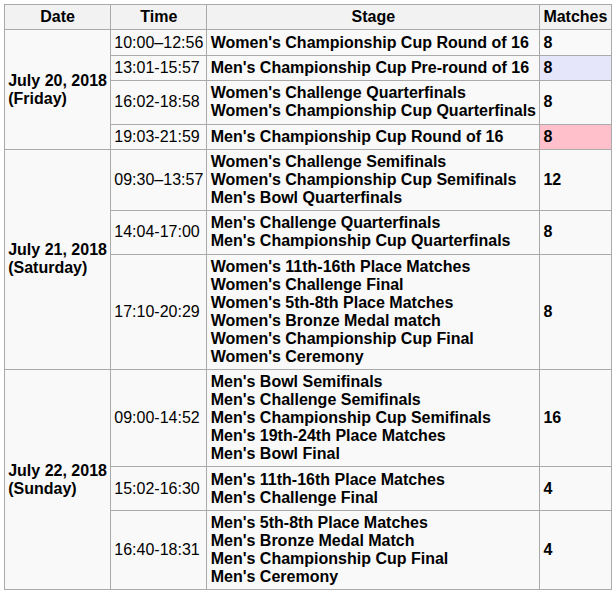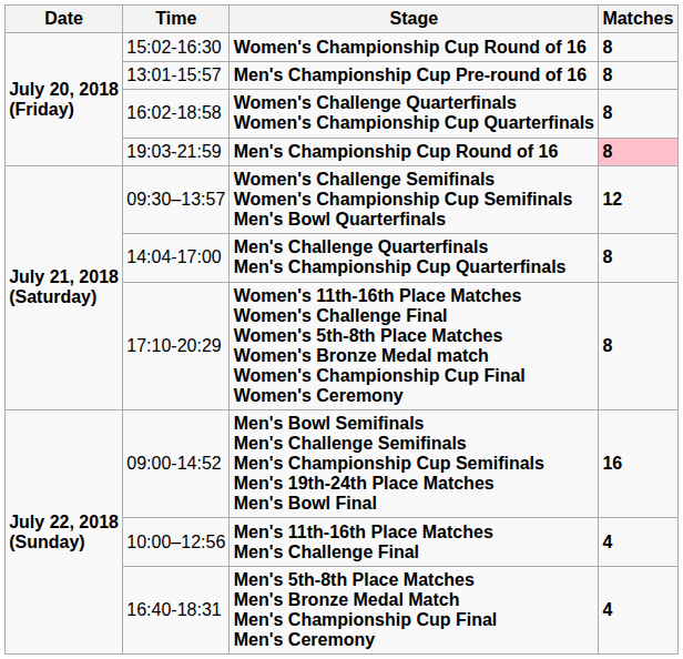 <table class=wikitable>
 <tr>
 <th>Date</th>
 <th>Time</th>
 <th>Stage</th>
 <th>Matches</th>
 </tr>
 <tr>
 <td rowspan="4"><strong>July 20, 2018</strong><br><strong>(Friday)</strong></td>
-<td>10:00–12:56</td>
+<td rowspan="1">15:02-16:30</td>
 <td><strong>Women's Championship Cup Round of 16</strong></td>
 <td><strong>8</strong></td>
 </tr>
 <tr>
 <td rowspan="1">13:01-15:57</td>
 <td><strong>Men's Championship Cup Pre-round of 16</strong></td>
-<td style="background: lavender;"><strong>8</strong></td>
+<td><strong>8</strong></td>
 </tr>
 <tr>
 <td rowspan="1">16:02-18:58</td>
 <td><strong>Women's Challenge Quarterfinals</strong><br><strong>Women's Championship Cup Quarterfinals</strong></td>
 <td><strong>8</strong></td>
 </tr>
 <tr>
 <td rowspan="1">19:03-21:59</td>
 <td><strong>Men's Championship Cup Round of 16</strong></td>
 <td style="background: pink;"><strong>8</strong></td>
 </tr>
 <tr>
 <td rowspan="3"><strong>July 21, 2018</strong><br><strong>(Saturday)</strong></td>
 <td>09:30–13:57</td>
 <td><strong>Women's Challenge Semifinals</strong><br><strong>Women's Championship Cup Semifinals</strong><br><strong>Men's Bowl Quarterfinals</strong></td>
 <td><strong>12</strong></td>
 </tr>
 <tr>
 <td rowspan="1">14:04-17:00</td>
 <td><strong>Men's Challenge Quarterfinals</strong><br><strong>Men's Championship Cup Quarterfinals</strong></td>
 <td><strong>8</strong></td>
 </tr>
 <tr>
 <td rowspan="1">17:10-20:29</td>
 <td><strong>Women's 11th-16th Place Matches</strong><br><strong>Women's Challenge Final</strong><br><strong>Women's 5th-8th Place Matches</strong><br><strong>Women's Bronze Medal match</strong><br><strong>Women's Championship Cup Final</strong><br><strong>Women's Ceremony</strong></td>
 <td><strong>8</strong></td>
 </tr>
 <tr>
 <td rowspan="3"><strong>July 22, 2018</strong><br><strong>(Sunday)</strong></td>
 <td>09:00-14:52</td>
 <td><strong>Men's Bowl Semifinals</strong><br><strong>Men's Challenge Semifinals</strong><br><strong>Men's Championship Cup Semifinals</strong><br><strong>Men's 19th-24th Place Matches</strong><br><strong>Men's Bowl Final </strong></td>
 <td><strong>16</strong></td>
 </tr>
 <tr>
-<td rowspan="1">15:02-16:30</td>
+<td>10:00–12:56</td>
 <td><strong>Men's 11th-16th Place Matches</strong><br><strong>Men's Challenge Final</strong></td>
 <td><strong>4</strong></td>
 </tr>
 <tr>
 <td rowspan="1">16:40-18:31</td>
 <td><strong>Men's 5th-8th Place Matches</strong><br><strong>Men's Bronze Medal Match</strong><br><strong>Men's Championship Cup Final</strong><br><strong>Men's Ceremony</strong></td>
 <td><strong>4</strong></td>
 </tr>
 </table>
